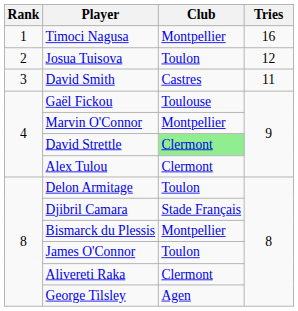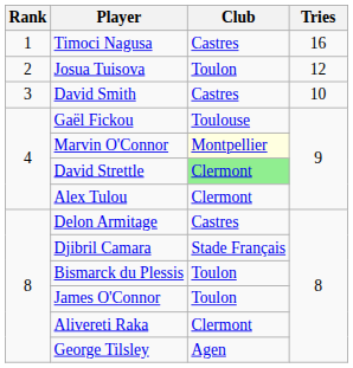 <table class="wikitable" style="text-align:center">
 <tr>
 <th>Rank</th>
 <th>Player</th>
 <th>Club</th>
 <th style="width:50px;">Tries</th>
 </tr>
 <tr>
 <td>1</td>
 <td align=left> <a href='#'>Timoci Nagusa</a></td>
-<td align=left><a href='#'>Montpellier</a></td>
+<td align=left><a href='#'>Castres</a></td>
 <td>16</td>
 </tr>
 <tr>
 <td>2</td>
 <td align=left> <a href='#'>Josua Tuisova</a></td>
 <td align=left><a href='#'>Toulon</a></td>
 <td>12</td>
 </tr>
 <tr>
 <td>3</td>
 <td align=left> <a href='#'>David Smith</a></td>
 <td align=left><a href='#'>Castres</a></td>
-<td>11</td>
+<td>10</td>
 </tr>
 <tr>
 <td rowspan=4>4</td>
 <td align=left> <a href='#'>Gaël Fickou</a></td>
 <td align=left><a href='#'>Toulouse</a></td>
 <td rowspan=4>9</td>
 </tr>
 <tr>
 <td align=left> <a href='#'>Marvin O'Connor</a></td>
-<td align=left><a href='#'>Montpellier</a></td>
+<td align=left style="background: lightyellow;"><a href='#'>Montpellier</a></td>
 </tr>
 <tr>
 <td align=left> <a href='#'>David Strettle</a></td>
 <td align=left style="background: lightgreen;"><a href='#'>Clermont</a></td>
 </tr>
 <tr>
 <td align=left> <a href='#'>Alex Tulou</a></td>
 <td align=left><a href='#'>Clermont</a></td>
 </tr>
 <tr>
 <td rowspan=6>8</td>
 <td align=left> <a href='#'>Delon Armitage</a></td>
-<td align=left><a href='#'>Toulon</a></td>
+<td align=left><a href='#'>Castres</a></td>
 <td rowspan=6>8</td>
 </tr>
 <tr>
 <td align=left> <a href='#'>Djibril Camara</a></td>
 <td align=left><a href='#'>Stade Français</a></td>
 </tr>
 <tr>
 <td align=left> <a href='#'>Bismarck du Plessis</a></td>
-<td align=left><a href='#'>Montpellier</a></td>
+<td align=left><a href='#'>Toulon</a></td>
 </tr>
 <tr>
 <td align=left> <a href='#'>James O'Connor</a></td>
 <td align=left><a href='#'>Toulon</a></td>
 </tr>
 <tr>
 <td align=left> <a href='#'>Alivereti Raka</a></td>
 <td align=left><a href='#'>Clermont</a></td>
 </tr>
 <tr>
 <td align=left> <a href='#'>George Tilsley</a></td>
 <td align=left><a href='#'>Agen</a></td>
 </tr>
 </table>
